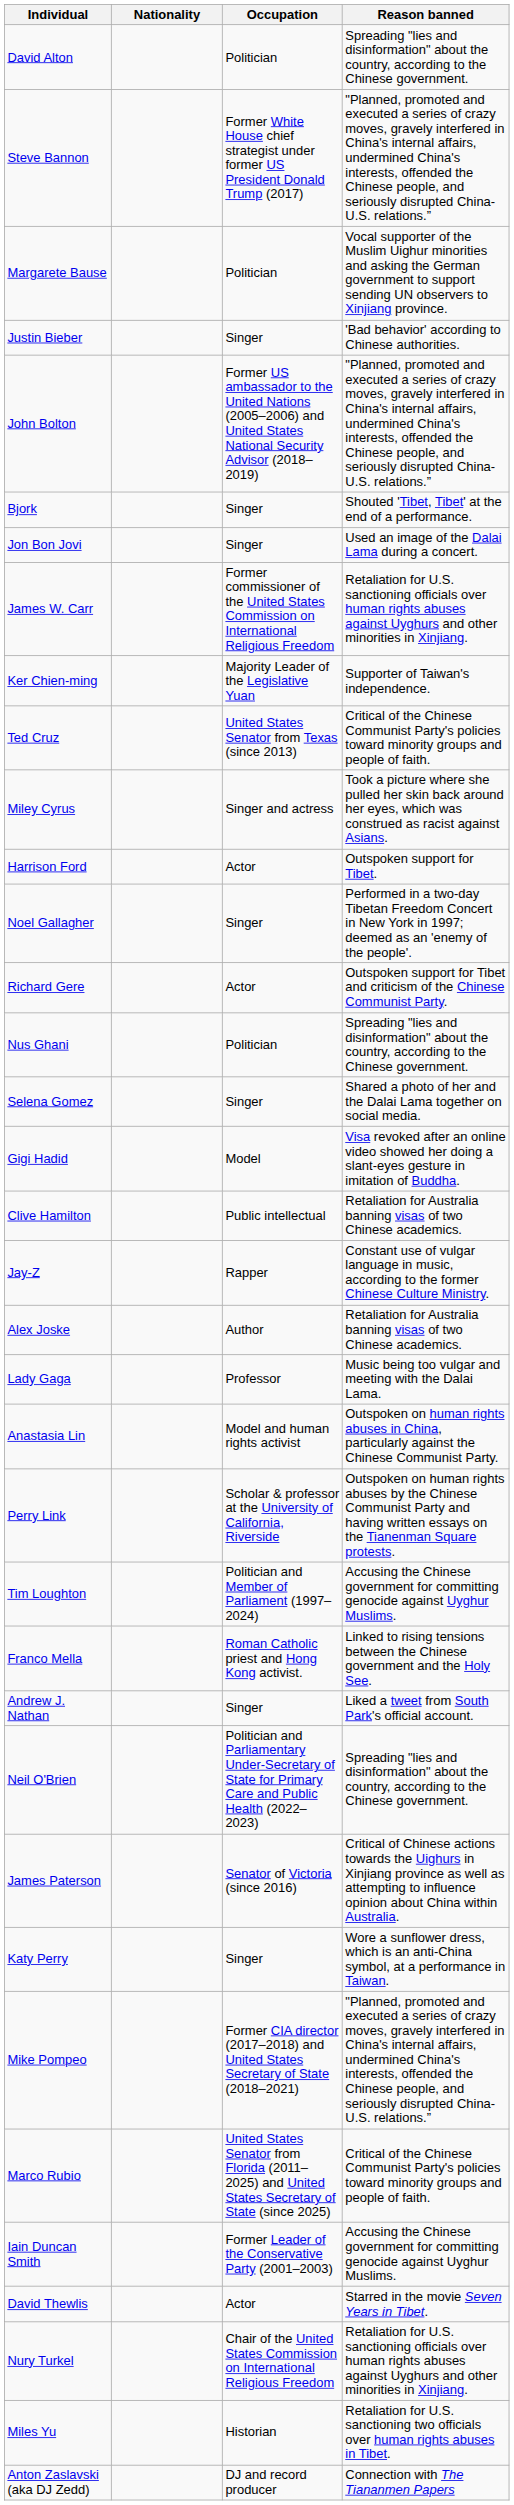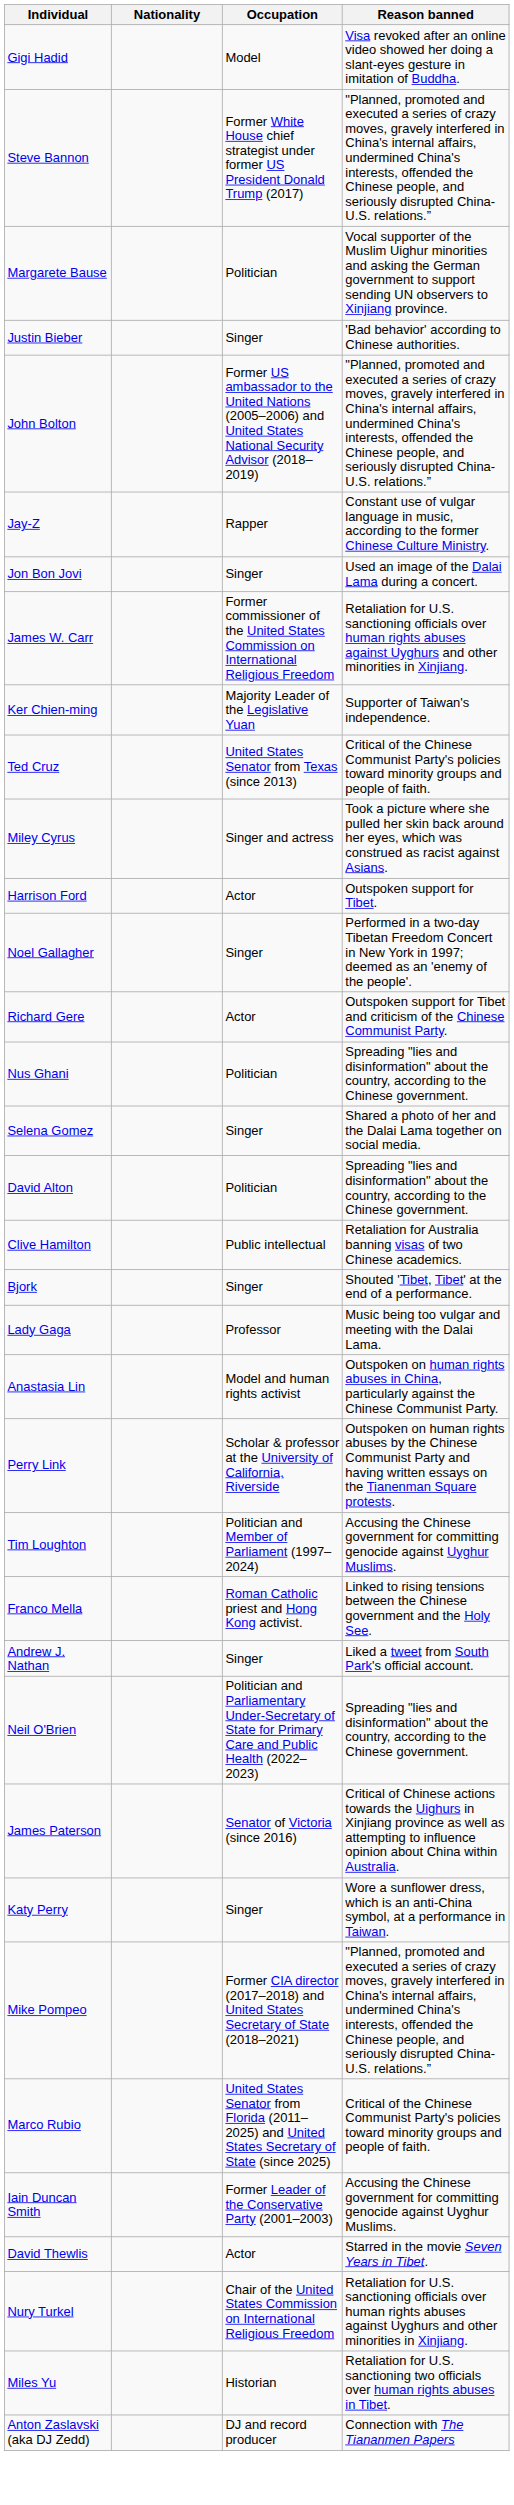 <table class="wikitable sortable" style="margin: 1em auto 1em auto">
 <tr>
 <th width=220>Individual</th>
 <th width=220>Nationality</th>
 <th width=220>Occupation</th>
 <th width=375>Reason banned</th>
 </tr>
 <tr>
-<td><a href='#'>David Alton</a></td>
+<td><a href='#'>Gigi Hadid</a></td>
 <td></td>
-<td>Politician</td>
-<td>Spreading "lies and disinformation" about the country, according to the Chinese government.</td>
+<td>Model</td>
+<td><a href='#'>Visa</a> revoked after an online video showed her doing a slant-eyes gesture in imitation of <a href='#'>Buddha</a>.</td>
 </tr>
 <tr>
 <td><a href='#'>Steve Bannon</a></td>
 <td></td>
 <td>Former  <a href='#'>White House</a> chief strategist under former <a href='#'>US President Donald Trump</a> (2017)</td>
 <td>"Planned, promoted and executed a series of crazy moves, gravely interfered in China's internal affairs, undermined China's interests, offended the Chinese people, and seriously disrupted China-U.S. relations.”</td>
 </tr>
 <tr>
 <td><a href='#'>Margarete Bause</a></td>
 <td></td>
 <td>Politician</td>
 <td>Vocal supporter of the Muslim Uighur minorities and asking the German government to support sending UN observers to <a href='#'>Xinjiang</a> province.</td>
 </tr>
 <tr>
 <td><a href='#'>Justin Bieber</a></td>
 <td></td>
 <td>Singer</td>
 <td>'Bad behavior' according to Chinese authorities.</td>
 </tr>
 <tr>
 <td><a href='#'>John Bolton</a></td>
 <td></td>
 <td>Former <a href='#'>US ambassador to the United Nations</a> (2005–2006) and  <a href='#'>United States National Security Advisor</a> (2018–2019)</td>
 <td>"Planned, promoted and executed a series of crazy moves, gravely interfered in China's internal affairs, undermined China's interests, offended the Chinese people, and seriously disrupted China-U.S. relations.”</td>
 </tr>
 <tr>
-<td><a href='#'>Bjork</a></td>
+<td><a href='#'>Jay-Z</a></td>
 <td></td>
-<td>Singer</td>
-<td>Shouted '<a href='#'>Tibet</a>, <a href='#'>Tibet</a>' at the end of a performance.</td>
+<td>Rapper</td>
+<td>Constant use of vulgar language in music, according to the former <a href='#'>Chinese Culture Ministry</a>.</td>
 </tr>
 <tr>
 <td><a href='#'>Jon Bon Jovi</a></td>
 <td></td>
 <td>Singer</td>
 <td>Used an image of the <a href='#'>Dalai Lama</a> during a concert.</td>
 </tr>
 <tr>
 <td><a href='#'>James W. Carr</a></td>
 <td></td>
 <td>Former commissioner of the <a href='#'>United States Commission on International Religious Freedom</a></td>
 <td>Retaliation for U.S. sanctioning officials over <a href='#'>human rights abuses against Uyghurs</a> and other minorities in <a href='#'>Xinjiang</a>.</td>
 </tr>
 <tr>
 <td><a href='#'>Ker Chien-ming</a></td>
 <td></td>
 <td>Majority Leader of the <a href='#'>Legislative Yuan</a></td>
 <td>Supporter of Taiwan's independence.</td>
 </tr>
 <tr>
 <td><a href='#'>Ted Cruz</a></td>
 <td></td>
 <td><a href='#'>United States Senator</a> from <a href='#'>Texas</a> (since 2013)</td>
 <td>Critical of the Chinese Communist Party's policies toward minority groups and people of faith.</td>
 </tr>
 <tr>
 <td><a href='#'>Miley Cyrus</a></td>
 <td></td>
 <td>Singer and actress</td>
 <td>Took a picture where she pulled her skin back around her eyes, which was construed as racist against <a href='#'>Asians</a>.</td>
 </tr>
 <tr>
 <td><a href='#'>Harrison Ford</a></td>
 <td></td>
 <td>Actor</td>
 <td>Outspoken support for <a href='#'>Tibet</a>.</td>
 </tr>
 <tr>
 <td><a href='#'>Noel Gallagher</a></td>
 <td></td>
 <td>Singer</td>
 <td>Performed in a two-day Tibetan Freedom Concert in New York in 1997; deemed as an 'enemy of the people'.</td>
 </tr>
 <tr>
 <td><a href='#'>Richard Gere</a></td>
 <td></td>
 <td>Actor</td>
 <td>Outspoken support for Tibet and criticism of the <a href='#'>Chinese Communist Party</a>.</td>
 </tr>
 <tr>
 <td><a href='#'>Nus Ghani</a></td>
 <td></td>
 <td>Politician</td>
 <td>Spreading "lies and disinformation" about the country, according to the Chinese government.</td>
 </tr>
 <tr>
 <td><a href='#'>Selena Gomez</a></td>
 <td></td>
 <td>Singer</td>
 <td>Shared a photo of her and the Dalai Lama together on social media.</td>
 </tr>
 <tr>
-<td><a href='#'>Gigi Hadid</a></td>
+<td><a href='#'>David Alton</a></td>
 <td></td>
-<td>Model</td>
-<td><a href='#'>Visa</a> revoked after an online video showed her doing a slant-eyes gesture in imitation of <a href='#'>Buddha</a>.</td>
+<td>Politician</td>
+<td>Spreading "lies and disinformation" about the country, according to the Chinese government.</td>
 </tr>
 <tr>
 <td><a href='#'>Clive Hamilton</a></td>
 <td></td>
 <td>Public intellectual</td>
 <td>Retaliation for Australia banning <a href='#'>visas</a> of two Chinese academics.</td>
 </tr>
 <tr>
-<td><a href='#'>Jay-Z</a></td>
+<td><a href='#'>Bjork</a></td>
 <td></td>
-<td>Rapper</td>
-<td>Constant use of vulgar language in music, according to the former <a href='#'>Chinese Culture Ministry</a>.</td>
-</tr>
-<tr>
-<td><a href='#'>Alex Joske</a></td>
-<td></td>
-<td>Author</td>
-<td>Retaliation for Australia banning <a href='#'>visas</a> of two Chinese academics.</td>
+<td>Singer</td>
+<td>Shouted '<a href='#'>Tibet</a>, <a href='#'>Tibet</a>' at the end of a performance.</td>
 </tr>
 <tr>
 <td><a href='#'>Lady Gaga</a></td>
 <td></td>
 <td>Professor</td>
 <td>Music being too vulgar and meeting with the Dalai Lama.</td>
 </tr>
 <tr>
 <td><a href='#'>Anastasia Lin</a></td>
 <td></td>
 <td>Model and human rights activist</td>
 <td>Outspoken on <a href='#'>human rights abuses in China</a>, particularly against the Chinese Communist Party.</td>
 </tr>
 <tr>
 <td><a href='#'>Perry Link</a></td>
 <td></td>
 <td>Scholar & professor at the <a href='#'>University of California, Riverside</a></td>
 <td>Outspoken on human rights abuses by the Chinese Communist Party and having written essays on the <a href='#'>Tianenman Square protests</a>.</td>
 </tr>
 <tr>
 <td><a href='#'>Tim Loughton</a></td>
 <td></td>
 <td>Politician and <a href='#'>Member of Parliament</a> (1997–2024)</td>
 <td>Accusing the Chinese government for committing genocide against <a href='#'>Uyghur Muslims</a>.</td>
 </tr>
 <tr>
 <td><a href='#'>Franco Mella</a></td>
 <td></td>
 <td><a href='#'>Roman Catholic</a> priest and <a href='#'>Hong Kong</a> activist.</td>
 <td>Linked to rising tensions between the Chinese government and the <a href='#'>Holy See</a>.</td>
 </tr>
 <tr>
 <td><a href='#'>Andrew J. Nathan</a></td>
 <td></td>
 <td>Singer</td>
 <td>Liked a <a href='#'>tweet</a> from <a href='#'>South Park</a>'s official account.</td>
 </tr>
 <tr>
 <td><a href='#'>Neil O'Brien</a></td>
 <td></td>
 <td>Politician and <a href='#'>Parliamentary Under-Secretary of State for Primary Care and Public Health</a> (2022–2023)</td>
 <td>Spreading "lies and disinformation" about the country, according to the Chinese government.</td>
 </tr>
 <tr>
 <td><a href='#'>James Paterson</a></td>
 <td></td>
 <td><a href='#'>Senator</a> of <a href='#'>Victoria</a> (since 2016)</td>
 <td>Critical of Chinese actions towards the <a href='#'>Uighurs</a> in Xinjiang province as well as attempting to influence  opinion about China within <a href='#'>Australia</a>.</td>
 </tr>
 <tr>
 <td><a href='#'>Katy Perry</a></td>
 <td></td>
 <td>Singer</td>
 <td>Wore a sunflower dress, which is an anti-China symbol, at a performance in <a href='#'>Taiwan</a>.</td>
 </tr>
 <tr>
 <td><a href='#'>Mike Pompeo</a></td>
 <td></td>
 <td>Former <a href='#'>CIA director</a> (2017–2018) and <a href='#'>United States Secretary of State</a> (2018–2021)</td>
 <td>"Planned, promoted and executed a series of crazy moves, gravely interfered in China's internal affairs, undermined China's interests, offended the Chinese people, and seriously disrupted China-U.S. relations.”</td>
 </tr>
 <tr>
 <td><a href='#'>Marco Rubio</a></td>
 <td></td>
 <td><a href='#'>United States Senator</a> from <a href='#'>Florida</a> (2011–2025) and <a href='#'>United States Secretary of State</a> (since 2025)</td>
 <td>Critical of the Chinese Communist Party's policies toward minority groups and people of faith.</td>
 </tr>
 <tr>
 <td><a href='#'>Iain Duncan Smith</a></td>
 <td></td>
 <td>Former <a href='#'>Leader of the Conservative Party</a> (2001–2003)</td>
 <td>Accusing the Chinese government for committing genocide against Uyghur Muslims.</td>
 </tr>
 <tr>
 <td><a href='#'>David Thewlis</a></td>
 <td></td>
 <td>Actor</td>
 <td>Starred in the movie <em><a href='#'>Seven Years in Tibet</a></em>.</td>
 </tr>
 <tr>
 <td><a href='#'>Nury Turkel</a></td>
 <td></td>
 <td>Chair of the <a href='#'>United States Commission on International Religious Freedom</a></td>
 <td>Retaliation for U.S. sanctioning officials over human rights abuses against Uyghurs and other minorities in <a href='#'>Xinjiang</a>.</td>
 </tr>
 <tr>
 <td><a href='#'>Miles Yu</a></td>
 <td></td>
 <td>Historian</td>
 <td>Retaliation for U.S. sanctioning two officials over <a href='#'>human rights abuses in Tibet</a>.</td>
 </tr>
 <tr>
 <td><a href='#'>Anton Zaslavski</a> (aka DJ Zedd)</td>
 <td><br></td>
 <td>DJ and record producer</td>
 <td>Connection with <em><a href='#'>The Tiananmen Papers</a></em></td>
 </tr>
 </table>
